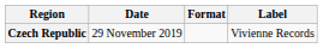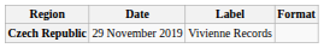 <table class="wikitable plainrowheaders">
 <tr>
 <th>Region</th>
 <th>Date</th>
+<th>Label</th>
 <th>Format</th>
-<th>Label</th>
 </tr>
 <tr>
 <th scope="row">Czech Republic</th>
 <td>29 November 2019</td>
+<td>Vivienne Records</td>
 <td></td>
-<td>Vivienne Records</td>
 </tr>
 </table>
